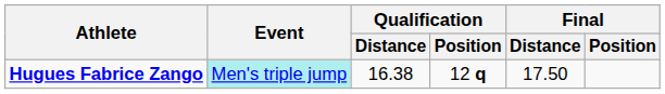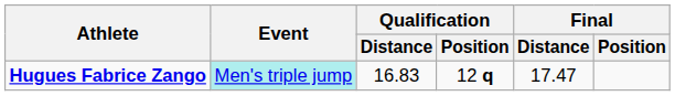 <table class=wikitable style="font-size:90%">
 <tr>
 <th rowspan="2">Athlete</th>
 <th rowspan="2">Event</th>
 <th colspan="2">Qualification</th>
 <th colspan="2">Final</th>
 </tr>
 <tr style="font-size:95%">
 <th>Distance</th>
 <th>Position</th>
 <th>Distance</th>
 <th>Position</th>
 </tr>
 <tr align=center>
 <td align=left><strong><a href='#'>Hugues Fabrice Zango</a></strong></td>
 <td align=left style="background: paleturquoise;"><a href='#'>Men's triple jump</a></td>
-<td>16.38</td>
+<td>16.83</td>
 <td>12 <strong>q</strong></td>
-<td>17.50</td>
+<td>17.47</td>
 <td></td>
 </tr>
 </table>
